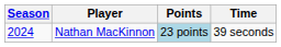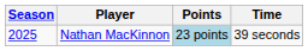 <table class="wikitable sortable">
 <tr>
 <th><a href='#'>Season</a></th>
 <th>Player</th>
 <th>Points</th>
 <th>Time</th>
 </tr>
 <tr>
-<td><a href='#'>2024</a></td>
+<td><a href='#'>2025</a></td>
 <td><a href='#'>Nathan MacKinnon</a></td>
 <td style="background: lightblue;">23 points</td>
 <td>39 seconds</td>
 </tr>
 </table>
